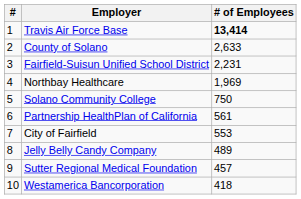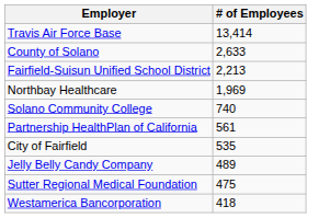 <table class="wikitable">
 <tr>
-<th>#</th>
 <th>Employer</th>
 <th># of Employees</th>
 </tr>
 <tr>
-<td>1</td>
 <td><a href='#'>Travis Air Force Base</a></td>
-<td><strong>13,414</strong></td>
+<td>13,414</td>
 </tr>
 <tr>
-<td>2</td>
 <td><a href='#'>County of Solano</a></td>
 <td>2,633</td>
 </tr>
 <tr>
-<td>3</td>
 <td><a href='#'>Fairfield-Suisun Unified School District</a></td>
-<td>2,231</td>
+<td>2,213</td>
 </tr>
 <tr>
-<td>4</td>
 <td>Northbay Healthcare</td>
 <td>1,969</td>
 </tr>
 <tr>
-<td>5</td>
 <td><a href='#'>Solano Community College</a></td>
-<td>750</td>
+<td>740</td>
 </tr>
 <tr>
-<td>6</td>
 <td><a href='#'>Partnership HealthPlan of California</a></td>
 <td>561</td>
 </tr>
 <tr>
-<td>7</td>
 <td>City of Fairfield</td>
-<td>553</td>
+<td>535</td>
 </tr>
 <tr>
-<td>8</td>
 <td><a href='#'>Jelly Belly Candy Company</a></td>
 <td>489</td>
 </tr>
 <tr>
-<td>9</td>
 <td><a href='#'>Sutter Regional Medical Foundation</a></td>
-<td>457</td>
+<td>475</td>
 </tr>
 <tr>
-<td>10</td>
 <td><a href='#'>Westamerica Bancorporation</a></td>
 <td>418</td>
 </tr>
 </table>
